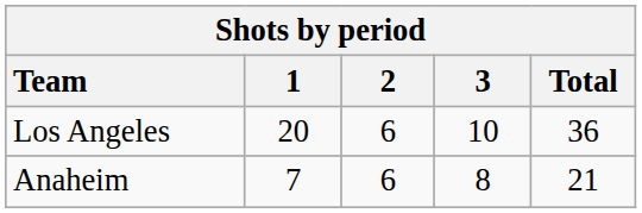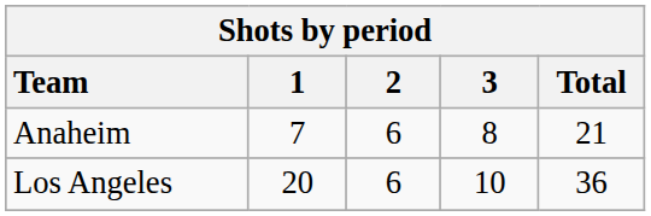 <table class="wikitable" style="width:20em; text-align:right;">
 <tr>
 <th colspan=5>Shots by period</th>
 </tr>
 <tr>
 <th style="width:8em; text-align:left;">Team</th>
 <th style="width:3em;">1</th>
 <th style="width:3em;">2</th>
 <th style="width:3em;">3</th>
 <th style="width:3em;">Total</th>
 </tr>
 <tr>
+<td style="text-align:left;">Anaheim</td>
+<td align=center>7</td>
+<td align=center>6</td>
+<td align=center>8</td>
+<td align=center>21</td>
+</tr>
+<tr>
 <td style="text-align:left;">Los Angeles</td>
 <td align=center>20</td>
 <td align=center>6</td>
 <td align=center>10</td>
 <td align=center>36</td>
 </tr>
-<tr>
-<td style="text-align:left;">Anaheim</td>
-<td align=center>7</td>
-<td align=center>6</td>
-<td align=center>8</td>
-<td align=center>21</td>
-</tr>
 </table>
